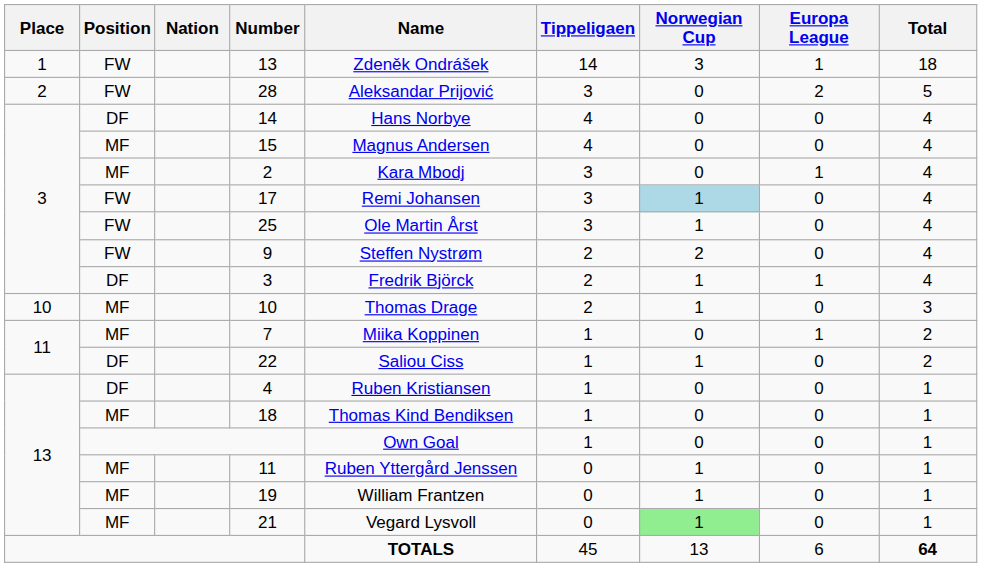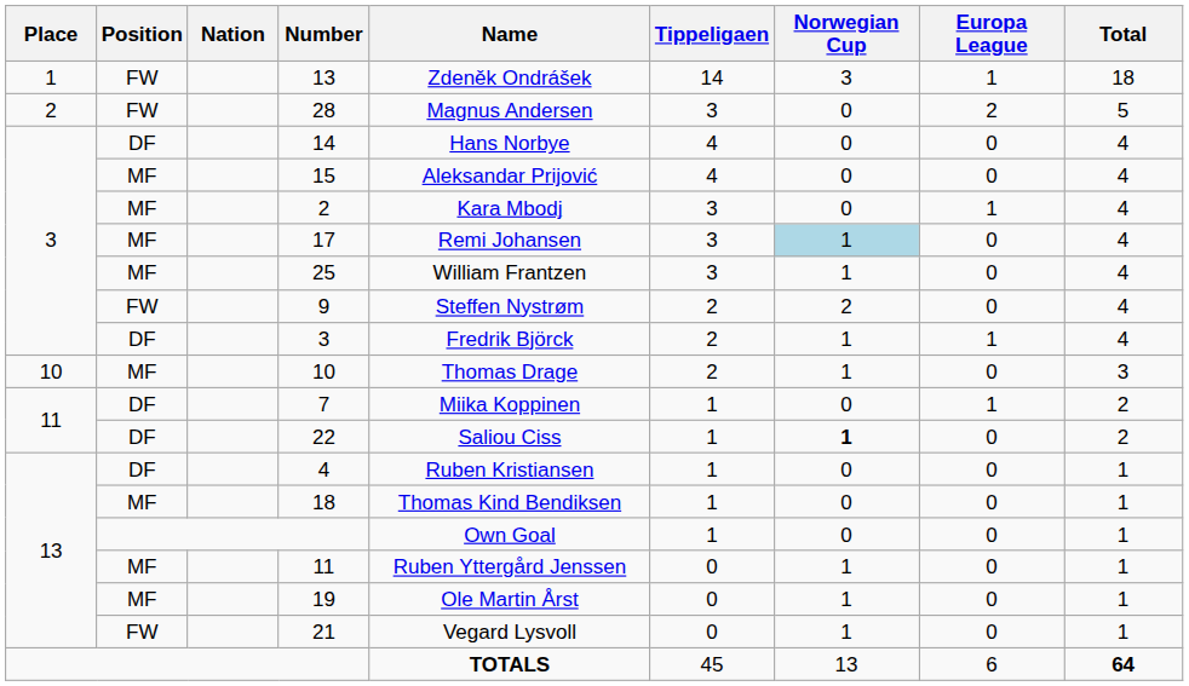 <table class="wikitable" style="font-size: 95%; text-align: center;">
 <tr>
 <th width=60>Place</th>
 <th width=60>Position</th>
 <th width=60>Nation</th>
 <th width=60>Number</th>
 <th width=200>Name</th>
 <th width=80><a href='#'>Tippeligaen</a></th>
 <th width=100><a href='#'>Norwegian Cup</a></th>
 <th width=100><a href='#'>Europa League</a></th>
 <th width=80><strong>Total</strong></th>
 </tr>
 <tr>
 <td>1</td>
 <td>FW</td>
 <td></td>
 <td>13</td>
 <td><a href='#'>Zdeněk Ondrášek</a></td>
 <td>14</td>
 <td>3</td>
 <td>1</td>
 <td>18</td>
 </tr>
 <tr>
 <td>2</td>
 <td>FW</td>
 <td></td>
 <td>28</td>
-<td><a href='#'>Aleksandar Prijović</a></td>
+<td><a href='#'>Magnus Andersen</a></td>
 <td>3</td>
 <td>0</td>
 <td>2</td>
 <td>5</td>
 </tr>
 <tr>
 <td rowspan="7">3</td>
 <td>DF</td>
 <td></td>
 <td>14</td>
 <td><a href='#'>Hans Norbye</a></td>
 <td>4</td>
 <td>0</td>
 <td>0</td>
 <td>4</td>
 </tr>
 <tr>
 <td>MF</td>
 <td></td>
 <td>15</td>
-<td><a href='#'>Magnus Andersen</a></td>
+<td><a href='#'>Aleksandar Prijović</a></td>
 <td>4</td>
 <td>0</td>
 <td>0</td>
 <td>4</td>
 </tr>
 <tr>
 <td>MF</td>
 <td></td>
 <td>2</td>
 <td><a href='#'>Kara Mbodj</a></td>
 <td>3</td>
 <td>0</td>
 <td>1</td>
 <td>4</td>
 </tr>
 <tr>
-<td>FW</td>
+<td>MF</td>
 <td></td>
 <td>17</td>
 <td><a href='#'>Remi Johansen</a></td>
 <td>3</td>
 <td style="background: lightblue;">1</td>
 <td>0</td>
 <td>4</td>
 </tr>
 <tr>
-<td>FW</td>
+<td>MF</td>
 <td></td>
 <td>25</td>
-<td><a href='#'>Ole Martin Årst</a></td>
+<td>William Frantzen</td>
 <td>3</td>
 <td>1</td>
 <td>0</td>
 <td>4</td>
 </tr>
 <tr>
 <td>FW</td>
 <td></td>
 <td>9</td>
 <td><a href='#'>Steffen Nystrøm</a></td>
 <td>2</td>
 <td>2</td>
 <td>0</td>
 <td>4</td>
 </tr>
 <tr>
 <td>DF</td>
 <td></td>
 <td>3</td>
 <td><a href='#'>Fredrik Björck</a></td>
 <td>2</td>
 <td>1</td>
 <td>1</td>
 <td>4</td>
 </tr>
 <tr>
 <td>10</td>
 <td>MF</td>
 <td></td>
 <td>10</td>
 <td><a href='#'>Thomas Drage</a></td>
 <td>2</td>
 <td>1</td>
 <td>0</td>
 <td>3</td>
 </tr>
 <tr>
 <td rowspan="2">11</td>
-<td>MF</td>
+<td>DF</td>
 <td></td>
 <td>7</td>
 <td><a href='#'>Miika Koppinen</a></td>
 <td>1</td>
 <td>0</td>
 <td>1</td>
 <td>2</td>
 </tr>
 <tr>
 <td>DF</td>
 <td></td>
 <td>22</td>
 <td><a href='#'>Saliou Ciss</a></td>
 <td>1</td>
-<td>1</td>
+<td><strong>1</strong></td>
 <td>0</td>
 <td>2</td>
 </tr>
 <tr>
 <td rowspan="6">13</td>
 <td>DF</td>
 <td></td>
 <td>4</td>
 <td><a href='#'>Ruben Kristiansen</a></td>
 <td>1</td>
 <td>0</td>
 <td>0</td>
 <td>1</td>
 </tr>
 <tr>
 <td>MF</td>
 <td></td>
 <td>18</td>
 <td><a href='#'>Thomas Kind Bendiksen</a></td>
 <td>1</td>
 <td>0</td>
 <td>0</td>
 <td>1</td>
 </tr>
 <tr>
 <td colspan="3"></td>
 <td><a href='#'>Own Goal</a></td>
 <td>1</td>
 <td>0</td>
 <td>0</td>
 <td>1</td>
 </tr>
 <tr>
 <td>MF</td>
 <td></td>
 <td>11</td>
 <td><a href='#'>Ruben Yttergård Jenssen</a></td>
 <td>0</td>
 <td>1</td>
 <td>0</td>
 <td>1</td>
 </tr>
 <tr>
 <td>MF</td>
 <td></td>
 <td>19</td>
-<td>William Frantzen</td>
+<td><a href='#'>Ole Martin Årst</a></td>
 <td>0</td>
 <td>1</td>
 <td>0</td>
 <td>1</td>
 </tr>
 <tr>
-<td>MF</td>
+<td>FW</td>
 <td></td>
 <td>21</td>
 <td>Vegard Lysvoll</td>
 <td>0</td>
-<td style="background: lightgreen;">1</td>
+<td>1</td>
 <td>0</td>
 <td>1</td>
 </tr>
 <tr>
 <td colspan="4"></td>
 <td><strong>TOTALS</strong></td>
 <td>45</td>
 <td>13</td>
 <td>6</td>
 <td><strong>64</strong></td>
 </tr>
 </table>
